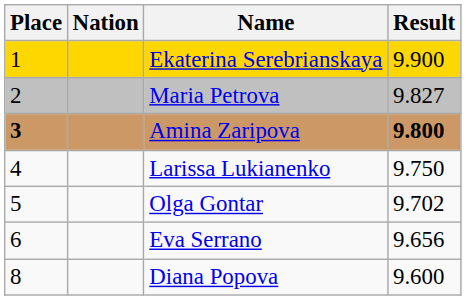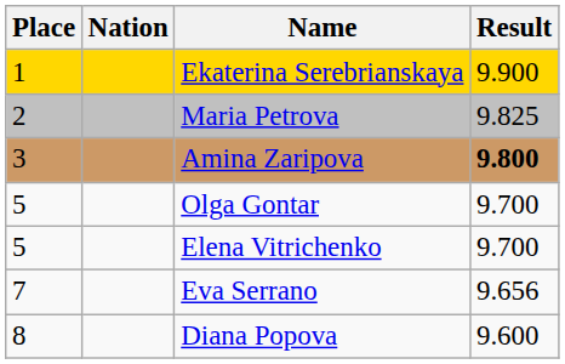 <table class="wikitable">
 <tr>
 <th>Place</th>
 <th>Nation</th>
 <th>Name</th>
 <th>Result</th>
 </tr>
 <tr bgcolor=gold>
 <td>1</td>
 <td></td>
 <td><a href='#'>Ekaterina Serebrianskaya</a></td>
 <td>9.900</td>
 </tr>
 <tr bgcolor=silver>
 <td>2</td>
 <td></td>
 <td><a href='#'>Maria Petrova</a></td>
-<td>9.827</td>
+<td>9.825</td>
 </tr>
 <tr bgcolor=cc9966>
-<td><strong>3</strong></td>
+<td>3</td>
 <td></td>
 <td><a href='#'>Amina Zaripova</a></td>
 <td><strong>9.800</strong></td>
 </tr>
 <tr>
-<td>4</td>
+<td>5</td>
 <td></td>
-<td><a href='#'>Larissa Lukianenko</a></td>
-<td>9.750</td>
+<td><a href='#'>Olga Gontar</a></td>
+<td>9.700</td>
 </tr>
 <tr>
 <td>5</td>
 <td></td>
-<td><a href='#'>Olga Gontar</a></td>
-<td>9.702</td>
+<td><a href='#'>Elena Vitrichenko</a></td>
+<td>9.700</td>
 </tr>
 <tr>
-<td>6</td>
+<td>7</td>
 <td></td>
 <td><a href='#'>Eva Serrano</a></td>
 <td>9.656</td>
 </tr>
 <tr>
 <td>8</td>
 <td></td>
 <td><a href='#'>Diana Popova</a></td>
 <td>9.600</td>
 </tr>
 </table>
